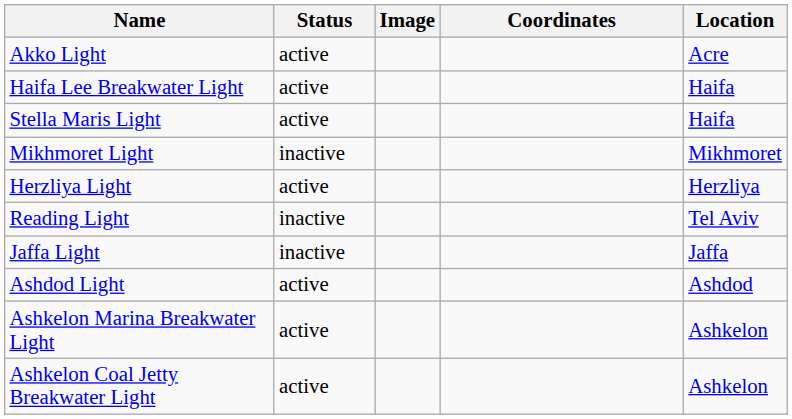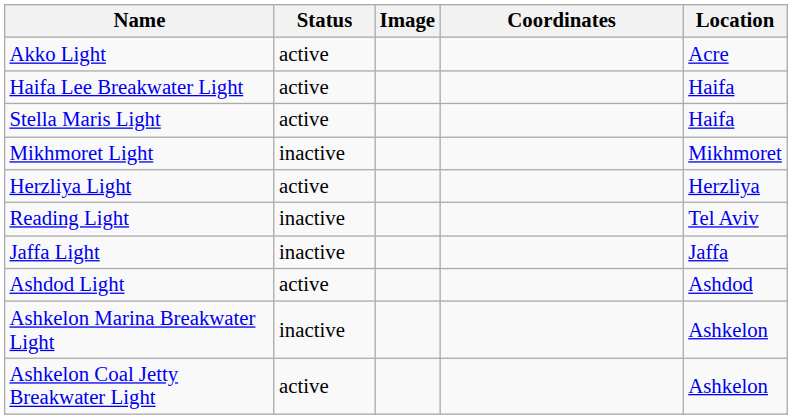 <table class="wikitable sortable">
 <tr>
 <th width="200">Name</th>
 <th width="70">Status</th>
 <th>Image</th>
 <th width="180">Coordinates</th>
 <th width="70">Location</th>
 </tr>
 <tr>
 <td><a href='#'>Akko Light</a></td>
 <td>active</td>
 <td></td>
 <td></td>
 <td><a href='#'>Acre</a></td>
 </tr>
 <tr>
 <td><a href='#'>Haifa Lee Breakwater Light</a></td>
 <td>active</td>
 <td></td>
 <td></td>
 <td><a href='#'>Haifa</a></td>
 </tr>
 <tr>
 <td><a href='#'>Stella Maris Light</a></td>
 <td>active</td>
 <td></td>
 <td></td>
 <td><a href='#'>Haifa</a></td>
 </tr>
 <tr>
 <td><a href='#'>Mikhmoret Light</a></td>
 <td>inactive</td>
 <td></td>
 <td></td>
 <td><a href='#'>Mikhmoret</a></td>
 </tr>
 <tr>
 <td><a href='#'>Herzliya Light</a></td>
 <td>active</td>
 <td></td>
 <td></td>
 <td><a href='#'>Herzliya</a></td>
 </tr>
 <tr>
 <td><a href='#'>Reading Light</a></td>
 <td>inactive</td>
 <td></td>
 <td></td>
 <td><a href='#'>Tel Aviv</a></td>
 </tr>
 <tr>
 <td><a href='#'>Jaffa Light</a></td>
 <td>inactive</td>
 <td></td>
 <td></td>
 <td><a href='#'>Jaffa</a></td>
 </tr>
 <tr>
 <td><a href='#'>Ashdod Light</a></td>
 <td>active</td>
 <td></td>
 <td></td>
 <td><a href='#'>Ashdod</a></td>
 </tr>
 <tr>
 <td><a href='#'>Ashkelon Marina Breakwater Light</a></td>
-<td>active</td>
+<td>inactive</td>
 <td></td>
 <td></td>
 <td><a href='#'>Ashkelon</a></td>
 </tr>
 <tr>
 <td><a href='#'>Ashkelon Coal Jetty Breakwater Light</a></td>
 <td>active</td>
 <td></td>
 <td></td>
 <td><a href='#'>Ashkelon</a></td>
 </tr>
 </table>
